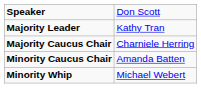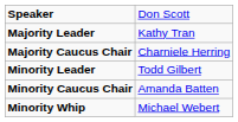 <table class="wikitable">
 <tr>
 <td><strong>Speaker</strong></td>
 <td><a href='#'>Don Scott</a></td>
 </tr>
 <tr>
 <td><strong>Majority Leader</strong></td>
 <td><a href='#'>Kathy Tran</a></td>
 </tr>
 <tr>
 <td><strong>Majority Caucus Chair</strong></td>
 <td><a href='#'>Charniele Herring</a></td>
 </tr>
 <tr>
+<td><strong>Minority Leader</strong></td>
+<td><a href='#'>Todd Gilbert</a></td>
+</tr>
+<tr>
 <td><strong>Minority Caucus Chair</strong></td>
 <td><a href='#'>Amanda Batten</a></td>
 </tr>
 <tr>
 <td><strong>Minority Whip</strong></td>
 <td><a href='#'>Michael Webert</a></td>
 </tr>
 </table>
